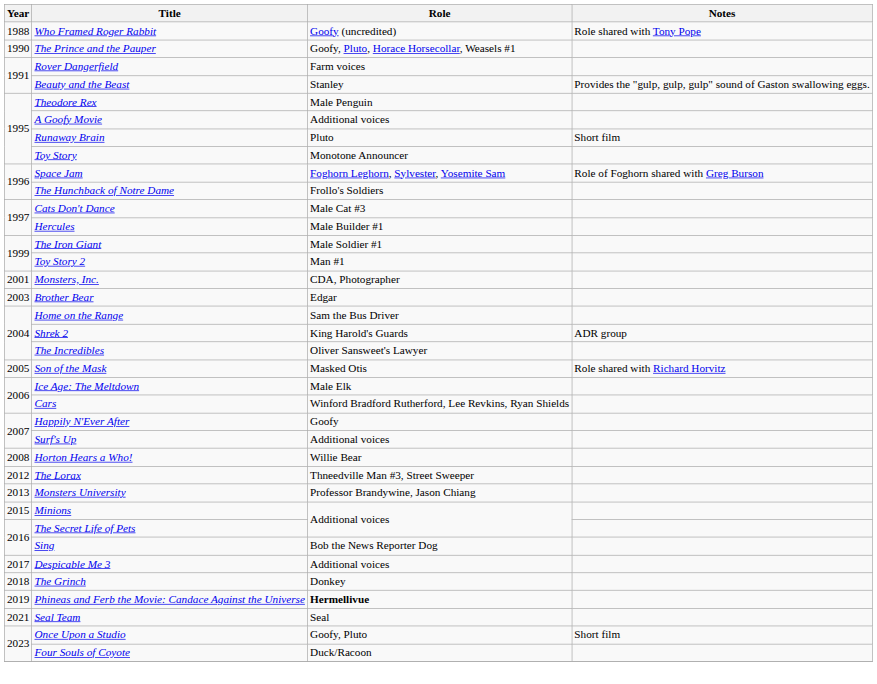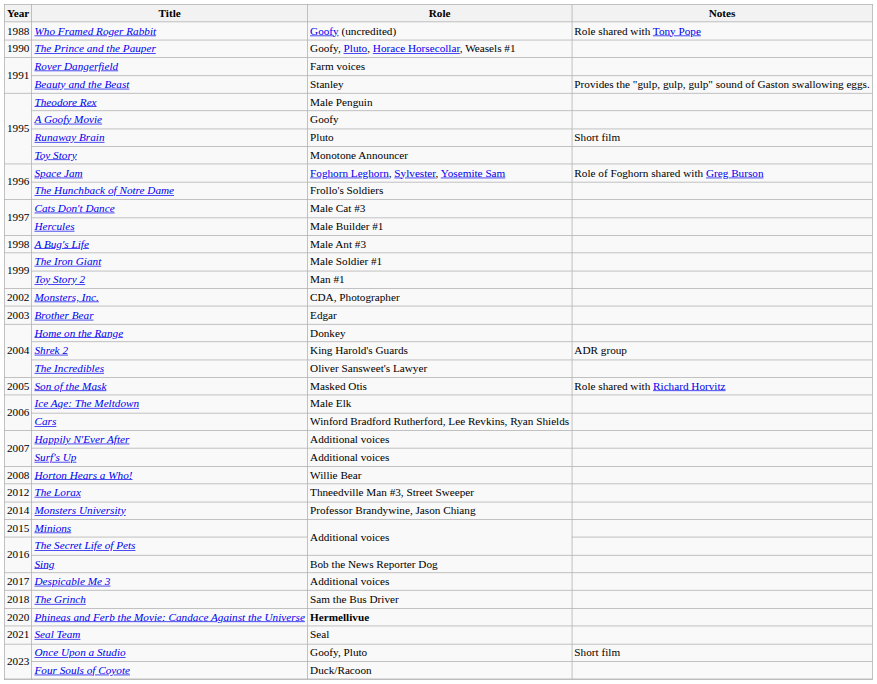 <table class = "wikitable sortable">
 <tr>
 <th>Year</th>
 <th>Title</th>
 <th>Role</th>
 <th class = "unsortable">Notes</th>
 </tr>
 <tr>
 <td>1988</td>
 <td><em><a href='#'>Who Framed Roger Rabbit</a></em></td>
 <td><a href='#'>Goofy</a> (uncredited)</td>
 <td>Role shared with <a href='#'>Tony Pope</a></td>
 </tr>
 <tr>
 <td>1990</td>
 <td><em><a href='#'>The Prince and the Pauper</a></em></td>
 <td>Goofy, <a href='#'>Pluto</a>, <a href='#'>Horace Horsecollar</a>, Weasels #1</td>
 <td> </td>
 </tr>
 <tr>
 <td rowspan="2">1991</td>
 <td><em><a href='#'>Rover Dangerfield</a></em></td>
 <td>Farm voices</td>
 <td> </td>
 </tr>
 <tr>
 <td><em><a href='#'>Beauty and the Beast</a></em></td>
 <td>Stanley</td>
 <td>Provides the "gulp, gulp, gulp" sound of Gaston swallowing eggs.</td>
 </tr>
 <tr>
 <td rowspan="4">1995</td>
 <td><em><a href='#'>Theodore Rex</a></em></td>
 <td>Male Penguin</td>
 <td> </td>
 </tr>
 <tr>
 <td><em><a href='#'>A Goofy Movie</a></em></td>
-<td>Additional voices</td>
+<td>Goofy</td>
 <td> </td>
 </tr>
 <tr>
 <td><em><a href='#'>Runaway Brain</a></em></td>
 <td>Pluto</td>
 <td>Short film</td>
 </tr>
 <tr>
 <td><em><a href='#'>Toy Story</a></em></td>
 <td>Monotone Announcer</td>
 <td> </td>
 </tr>
 <tr>
 <td rowspan="2">1996</td>
 <td><em><a href='#'>Space Jam</a></em></td>
 <td><a href='#'>Foghorn Leghorn</a>, <a href='#'>Sylvester</a>, <a href='#'>Yosemite Sam</a></td>
 <td>Role of Foghorn shared with <a href='#'>Greg Burson</a></td>
 </tr>
 <tr>
 <td><em><a href='#'>The Hunchback of Notre Dame</a></em></td>
 <td>Frollo's Soldiers</td>
 <td> </td>
 </tr>
 <tr>
 <td rowspan="2">1997</td>
 <td><em><a href='#'>Cats Don't Dance</a></em></td>
 <td>Male Cat #3</td>
 <td> </td>
 </tr>
 <tr>
 <td><em><a href='#'>Hercules</a></em></td>
 <td>Male Builder #1</td>
 <td> </td>
 </tr>
 <tr>
+<td>1998</td>
+<td><em><a href='#'>A Bug's Life</a></em></td>
+<td>Male Ant #3</td>
+<td> </td>
+</tr>
+<tr>
 <td rowspan="2">1999</td>
 <td><em><a href='#'>The Iron Giant</a></em></td>
 <td>Male Soldier #1</td>
 <td> </td>
 </tr>
 <tr>
 <td><em><a href='#'>Toy Story 2</a></em></td>
 <td>Man #1</td>
 <td> </td>
 </tr>
 <tr>
-<td>2001</td>
+<td>2002</td>
 <td><em><a href='#'>Monsters, Inc.</a></em></td>
 <td>CDA, Photographer</td>
 <td> </td>
 </tr>
 <tr>
 <td>2003</td>
 <td><em><a href='#'>Brother Bear</a></em></td>
 <td>Edgar</td>
 <td> </td>
 </tr>
 <tr>
 <td rowspan="3">2004</td>
 <td><em><a href='#'>Home on the Range</a></em></td>
-<td>Sam the Bus Driver</td>
+<td>Donkey</td>
 <td> </td>
 </tr>
 <tr>
 <td><em><a href='#'>Shrek 2</a></em></td>
 <td>King Harold's Guards</td>
 <td>ADR group</td>
 </tr>
 <tr>
 <td><em><a href='#'>The Incredibles</a></em></td>
 <td>Oliver Sansweet's Lawyer</td>
 <td> </td>
 </tr>
 <tr>
 <td>2005</td>
 <td><em><a href='#'>Son of the Mask</a></em></td>
 <td>Masked Otis</td>
 <td>Role shared with <a href='#'>Richard Horvitz</a></td>
 </tr>
 <tr>
 <td rowspan="2">2006</td>
 <td><em><a href='#'>Ice Age: The Meltdown</a></em></td>
 <td>Male Elk</td>
 <td></td>
 </tr>
 <tr>
 <td><em><a href='#'>Cars</a></em></td>
 <td>Winford Bradford Rutherford, Lee Revkins, Ryan Shields</td>
 <td></td>
 </tr>
 <tr>
 <td rowspan="2">2007</td>
 <td><em><a href='#'>Happily N'Ever After</a></em></td>
-<td>Goofy</td>
+<td>Additional voices</td>
 <td></td>
 </tr>
 <tr>
 <td><em><a href='#'>Surf's Up</a></em></td>
 <td>Additional voices</td>
 <td></td>
 </tr>
 <tr>
 <td>2008</td>
 <td><em><a href='#'>Horton Hears a Who!</a></em></td>
 <td>Willie Bear</td>
 <td> </td>
 </tr>
 <tr>
 <td>2012</td>
 <td><em><a href='#'>The Lorax</a></em></td>
 <td>Thneedville Man #3, Street Sweeper</td>
 <td></td>
 </tr>
 <tr>
-<td>2013</td>
+<td>2014</td>
 <td><em><a href='#'>Monsters University</a></em></td>
 <td>Professor Brandywine, Jason Chiang</td>
 <td></td>
 </tr>
 <tr>
 <td>2015</td>
 <td><em><a href='#'>Minions</a></em></td>
 <td rowspan="2">Additional voices</td>
 <td></td>
 </tr>
 <tr>
 <td rowspan="2">2016</td>
 <td><em><a href='#'>The Secret Life of Pets</a></em></td>
 <td></td>
 </tr>
 <tr>
 <td><em><a href='#'>Sing</a></em></td>
 <td>Bob the News Reporter Dog</td>
 <td></td>
 </tr>
 <tr>
 <td>2017</td>
 <td><em><a href='#'>Despicable Me 3</a></em></td>
 <td>Additional voices</td>
 <td></td>
 </tr>
 <tr>
 <td>2018</td>
 <td><em><a href='#'>The Grinch</a></em></td>
-<td>Donkey</td>
+<td>Sam the Bus Driver</td>
 <td></td>
 </tr>
 <tr>
-<td>2019</td>
+<td>2020</td>
 <td><em><a href='#'>Phineas and Ferb the Movie: Candace Against the Universe</a></em></td>
 <td><strong>Hermellivue</strong></td>
 <td></td>
 </tr>
 <tr>
 <td>2021</td>
 <td><a href='#'><em>Seal Team</em></a></td>
 <td>Seal</td>
 <td></td>
 </tr>
 <tr>
 <td rowspan="2">2023</td>
 <td><em><a href='#'>Once Upon a Studio</a></em></td>
 <td>Goofy, Pluto</td>
 <td>Short film</td>
 </tr>
 <tr>
 <td><em><a href='#'>Four Souls of Coyote</a></em></td>
 <td>Duck/Racoon</td>
 <td></td>
 </tr>
 <tr>
 </tr>
 </table>
